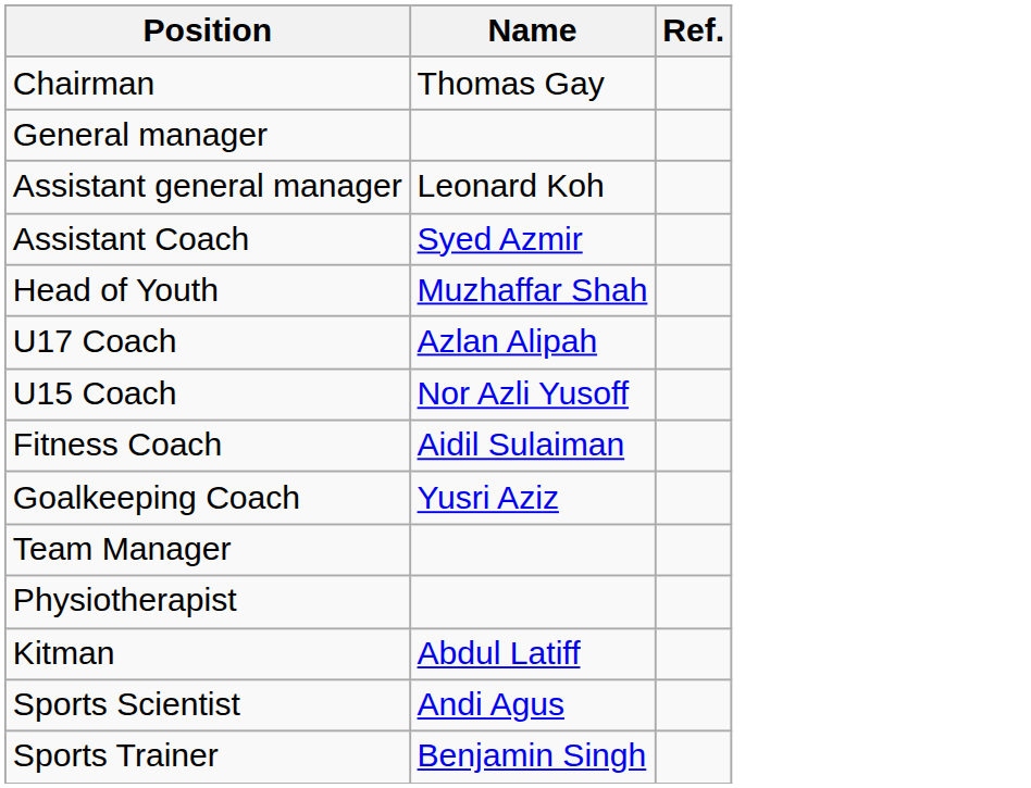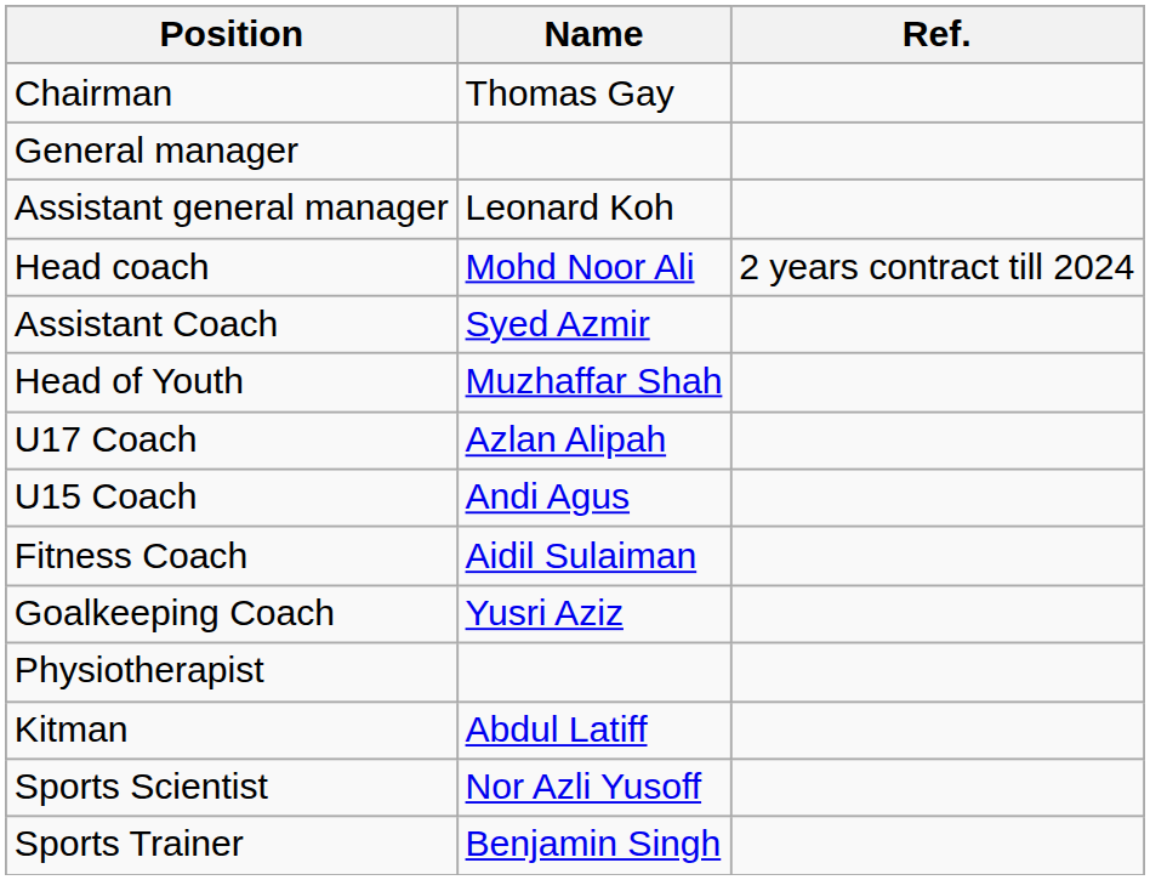 <table class="wikitable">
 <tr>
 <th>Position</th>
 <th>Name</th>
 <th>Ref.</th>
 </tr>
 <tr>
 <td>Chairman</td>
 <td> Thomas Gay</td>
 <td></td>
 </tr>
 <tr>
 <td>General manager</td>
 <td></td>
 <td></td>
 </tr>
 <tr>
 <td>Assistant general manager</td>
 <td> Leonard Koh</td>
 <td></td>
 </tr>
 <tr>
+<td>Head coach</td>
+<td> <a href='#'>Mohd Noor Ali</a></td>
+<td>2 years contract till 2024 </td>
+</tr>
+<tr>
 <td>Assistant Coach</td>
 <td> <a href='#'>Syed Azmir</a></td>
 </tr>
 <tr>
 <td>Head of Youth</td>
 <td> <a href='#'>Muzhaffar Shah</a></td>
 <td></td>
 </tr>
 <tr>
 <td>U17 Coach</td>
 <td> <a href='#'>Azlan Alipah</a></td>
 <td></td>
 </tr>
 <tr>
 <td>U15 Coach</td>
-<td> <a href='#'>Nor Azli Yusoff</a></td>
+<td> <a href='#'>Andi Agus</a></td>
 <td></td>
 </tr>
 <tr>
 <td>Fitness Coach</td>
 <td> <a href='#'>Aidil Sulaiman</a></td>
 <td></td>
 </tr>
 <tr>
 <td>Goalkeeping Coach</td>
 <td> <a href='#'>Yusri Aziz</a></td>
-<td></td>
-</tr>
-<tr>
-<td>Team Manager</td>
-<td></td>
 <td></td>
 </tr>
 <tr>
 <td>Physiotherapist</td>
 <td></td>
 <td></td>
 </tr>
 <tr>
 <td>Kitman</td>
 <td> <a href='#'>Abdul Latiff</a></td>
 <td></td>
 </tr>
 <tr>
 <td>Sports Scientist</td>
-<td> <a href='#'>Andi Agus</a></td>
+<td> <a href='#'>Nor Azli Yusoff</a></td>
 <td></td>
 </tr>
 <tr>
 <td>Sports Trainer</td>
 <td> <a href='#'>Benjamin Singh</a></td>
 <td></td>
 </tr>
 <tr>
 </tr>
 </table>
